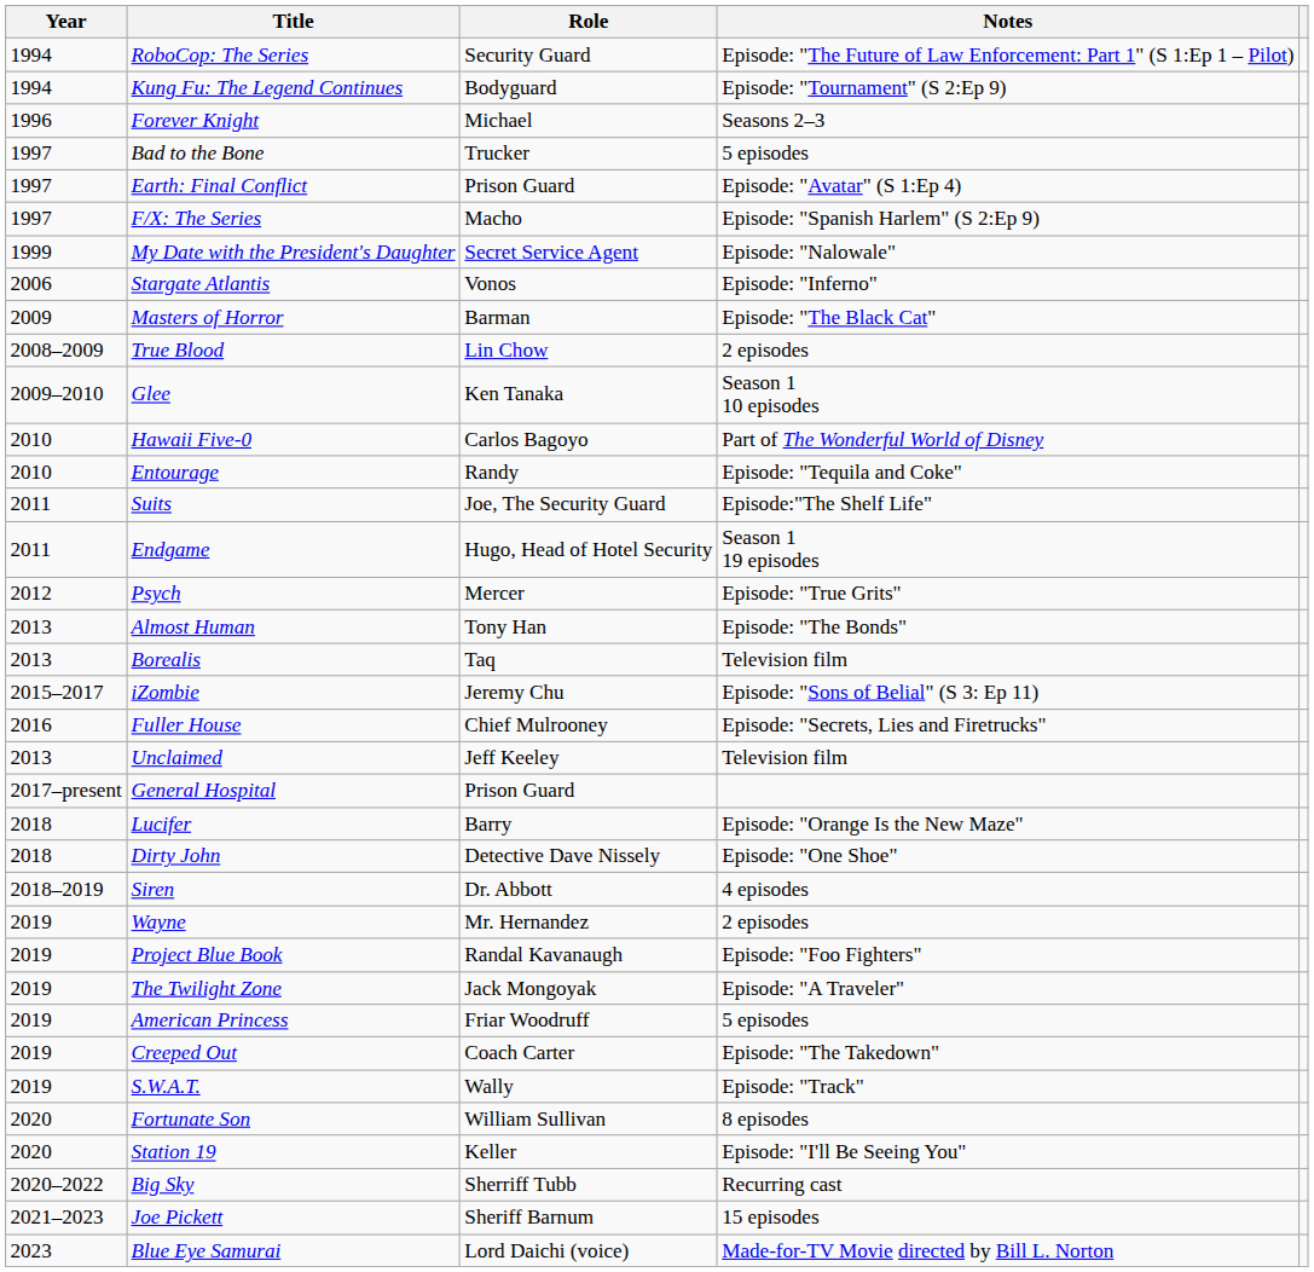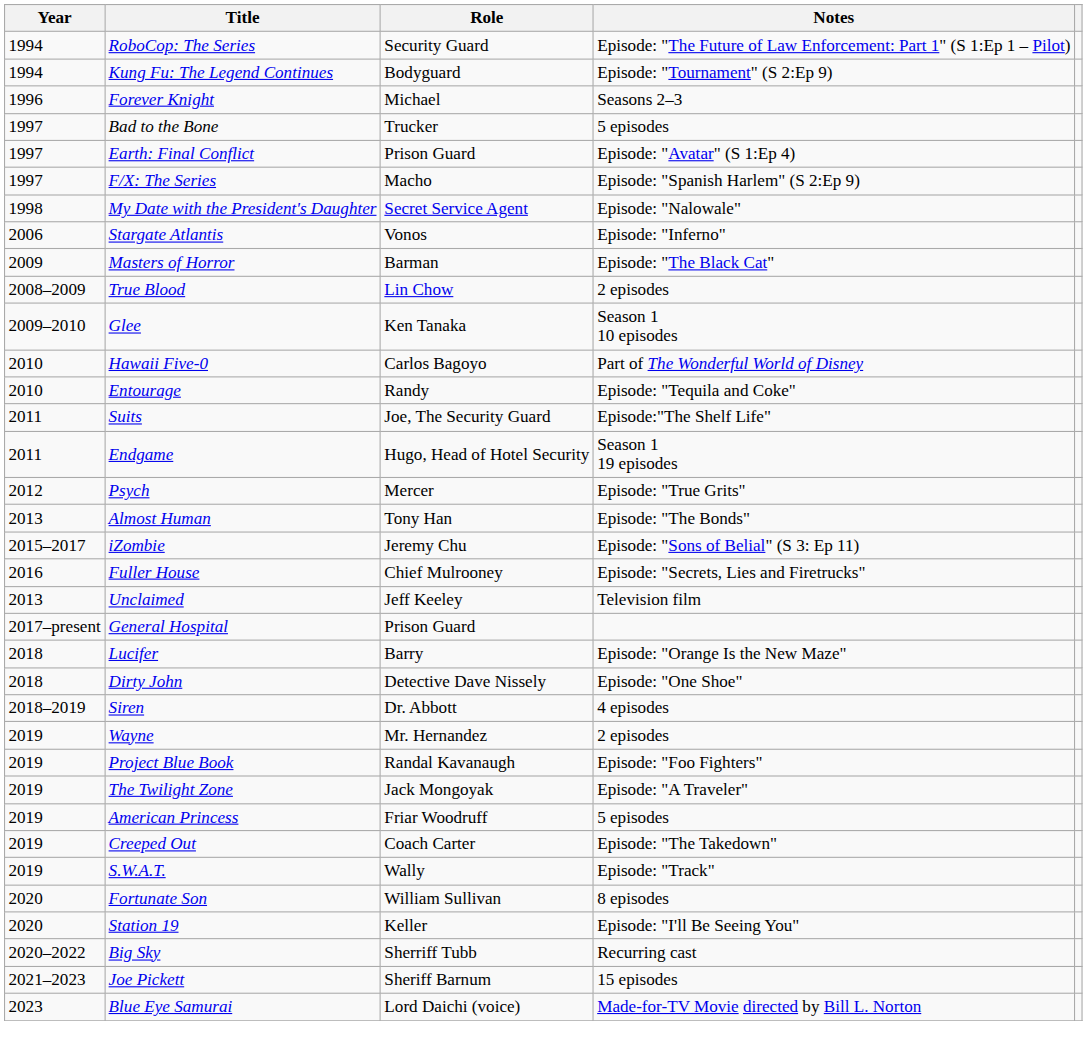 <table class="wikitable sortable">
 <tr>
 <th>Year</th>
 <th>Title</th>
 <th>Role</th>
 <th class="unsortable">Notes</th>
 <th class="unsortable"></th>
 </tr>
 <tr>
 <td>1994</td>
 <td><em><a href='#'>RoboCop: The Series</a></em></td>
 <td>Security Guard</td>
 <td>Episode: "<a href='#'>The Future of Law Enforcement: Part 1</a>" (S 1:Ep 1 – <a href='#'>Pilot</a>)</td>
 <td></td>
 </tr>
 <tr>
 <td>1994</td>
 <td><em><a href='#'>Kung Fu: The Legend Continues</a></em></td>
 <td>Bodyguard</td>
 <td>Episode: "<a href='#'>Tournament</a>" (S 2:Ep 9)</td>
 <td></td>
 </tr>
 <tr>
 <td>1996</td>
 <td><em><a href='#'>Forever Knight</a></em></td>
 <td>Michael</td>
 <td>Seasons 2–3</td>
 <td></td>
 </tr>
 <tr>
 <td>1997</td>
 <td><em>Bad to the Bone</em></td>
 <td>Trucker</td>
 <td>5 episodes</td>
 <td></td>
 </tr>
 <tr>
 <td>1997</td>
 <td><em><a href='#'>Earth: Final Conflict</a></em></td>
 <td>Prison Guard</td>
 <td>Episode: "<a href='#'>Avatar</a>" (S 1:Ep 4)</td>
 <td></td>
 </tr>
 <tr>
 <td>1997</td>
 <td><em><a href='#'>F/X: The Series</a></em></td>
 <td>Macho</td>
 <td>Episode: "Spanish Harlem" (S 2:Ep 9)</td>
 <td></td>
 </tr>
 <tr>
-<td>1999</td>
+<td>1998</td>
 <td><em><a href='#'>My Date with the President's Daughter</a></em></td>
 <td><a href='#'>Secret Service Agent</a></td>
 <td>Episode: "Nalowale"</td>
 <td></td>
 </tr>
 <tr>
 <td>2006</td>
 <td><em><a href='#'>Stargate Atlantis</a></em></td>
 <td>Vonos</td>
 <td>Episode: "Inferno"</td>
 <td></td>
 </tr>
 <tr>
 <td>2009</td>
 <td><em><a href='#'>Masters of Horror</a></em></td>
 <td>Barman</td>
 <td>Episode: "<a href='#'>The Black Cat</a>"</td>
 <td></td>
 </tr>
 <tr>
 <td>2008–2009</td>
 <td><em><a href='#'>True Blood</a></em></td>
 <td><a href='#'>Lin Chow</a></td>
 <td>2 episodes</td>
 <td></td>
 </tr>
 <tr>
 <td>2009–2010</td>
 <td><em><a href='#'>Glee</a></em></td>
 <td>Ken Tanaka</td>
 <td>Season 1<br>10 episodes</td>
 <td></td>
 </tr>
 <tr>
 <td>2010</td>
 <td><em><a href='#'>Hawaii Five-0</a></em></td>
 <td>Carlos Bagoyo</td>
 <td>Part of <em><a href='#'>The Wonderful World of Disney</a></em></td>
 <td></td>
 </tr>
 <tr>
 <td>2010</td>
 <td><em><a href='#'>Entourage</a></em></td>
 <td>Randy</td>
 <td>Episode: "Tequila and Coke"</td>
 <td></td>
 </tr>
 <tr>
 <td>2011</td>
 <td><em><a href='#'>Suits</a></em></td>
 <td>Joe, The Security Guard</td>
 <td>Episode:"The Shelf Life"</td>
 <td></td>
 </tr>
 <tr>
 <td>2011</td>
 <td><em><a href='#'>Endgame</a></em></td>
 <td>Hugo, Head of Hotel Security</td>
 <td>Season 1<br>19 episodes</td>
 <td></td>
 </tr>
 <tr>
 <td>2012</td>
 <td><em><a href='#'>Psych</a></em></td>
 <td>Mercer</td>
 <td>Episode: "True Grits"</td>
 <td></td>
 </tr>
 <tr>
 <td>2013</td>
 <td><em><a href='#'>Almost Human</a></em></td>
 <td>Tony Han</td>
 <td>Episode: "The Bonds"</td>
-<td></td>
-</tr>
-<tr>
-<td>2013</td>
-<td><em><a href='#'>Borealis</a></em></td>
-<td>Taq</td>
-<td>Television film</td>
 <td></td>
 </tr>
 <tr>
 <td>2015–2017</td>
 <td><em><a href='#'>iZombie</a></em></td>
 <td>Jeremy Chu</td>
 <td>Episode: "<a href='#'>Sons of Belial</a>" (S 3: Ep 11)</td>
 <td></td>
 </tr>
 <tr>
 <td>2016</td>
 <td><em><a href='#'>Fuller House</a></em></td>
 <td>Chief Mulrooney</td>
 <td>Episode: "Secrets, Lies and Firetrucks"</td>
 <td></td>
 </tr>
 <tr>
 <td>2013</td>
 <td><em><a href='#'>Unclaimed</a></em></td>
 <td>Jeff Keeley</td>
 <td>Television film</td>
 <td></td>
 </tr>
 <tr>
 <td>2017–present</td>
 <td><em><a href='#'>General Hospital</a></em></td>
 <td>Prison Guard</td>
 <td></td>
 <td></td>
 </tr>
 <tr>
 <td>2018</td>
 <td><em><a href='#'>Lucifer</a></em></td>
 <td>Barry</td>
 <td>Episode: "Orange Is the New Maze"</td>
 <td></td>
 </tr>
 <tr>
 <td>2018</td>
 <td><em><a href='#'>Dirty John</a></em></td>
 <td>Detective Dave Nissely</td>
 <td>Episode: "One Shoe"</td>
 <td></td>
 </tr>
 <tr>
 <td>2018–2019</td>
 <td><em><a href='#'>Siren</a></em></td>
 <td>Dr. Abbott</td>
 <td>4 episodes</td>
 <td></td>
 </tr>
 <tr>
 <td>2019</td>
 <td><em><a href='#'>Wayne</a></em></td>
 <td>Mr. Hernandez</td>
 <td>2 episodes</td>
 <td></td>
 </tr>
 <tr>
 <td>2019</td>
 <td><em><a href='#'>Project Blue Book</a></em></td>
 <td>Randal Kavanaugh</td>
 <td>Episode: "Foo Fighters"</td>
 <td></td>
 </tr>
 <tr>
 <td>2019</td>
 <td data-sort-value="Twilight Zone, The"><em><a href='#'>The Twilight Zone</a></em></td>
 <td>Jack Mongoyak</td>
 <td>Episode: "A Traveler"</td>
 <td></td>
 </tr>
 <tr>
 <td>2019</td>
 <td><em><a href='#'>American Princess</a></em></td>
 <td>Friar Woodruff</td>
 <td>5 episodes</td>
 <td></td>
 </tr>
 <tr>
 <td>2019</td>
 <td><em><a href='#'>Creeped Out</a></em></td>
 <td>Coach Carter</td>
 <td>Episode: "The Takedown"</td>
 <td></td>
 </tr>
 <tr>
 <td>2019</td>
 <td><em><a href='#'>S.W.A.T.</a></em></td>
 <td>Wally</td>
 <td>Episode: "Track"</td>
 <td></td>
 </tr>
 <tr>
 <td>2020</td>
 <td><em><a href='#'>Fortunate Son</a></em></td>
 <td>William Sullivan</td>
 <td>8 episodes</td>
 <td></td>
 </tr>
 <tr>
 <td>2020</td>
 <td><em><a href='#'>Station 19</a></em></td>
 <td>Keller</td>
 <td>Episode: "I'll Be Seeing You"</td>
 <td></td>
 </tr>
 <tr>
 <td>2020–2022</td>
 <td><em><a href='#'>Big Sky</a></em></td>
 <td>Sherriff Tubb</td>
 <td>Recurring cast</td>
 <td></td>
 </tr>
 <tr>
 <td>2021–2023</td>
 <td><em><a href='#'>Joe Pickett</a></em></td>
 <td>Sheriff Barnum</td>
 <td>15 episodes</td>
 <td></td>
 </tr>
 <tr>
 <td>2023</td>
 <td><em><a href='#'>Blue Eye Samurai</a></em></td>
 <td>Lord Daichi (voice)</td>
 <td><a href='#'>Made-for-TV Movie</a> <a href='#'>directed</a> by <a href='#'>Bill L. Norton</a></td>
 <td></td>
 </tr>
 <tr>
 </tr>
 </table>
